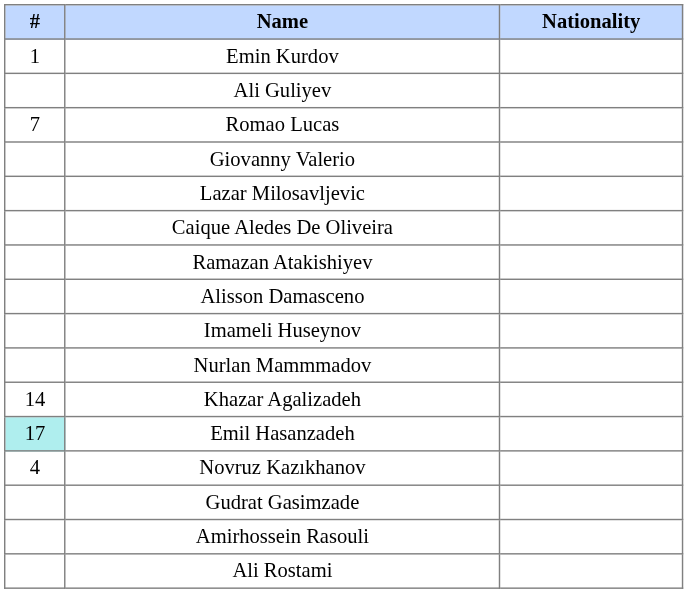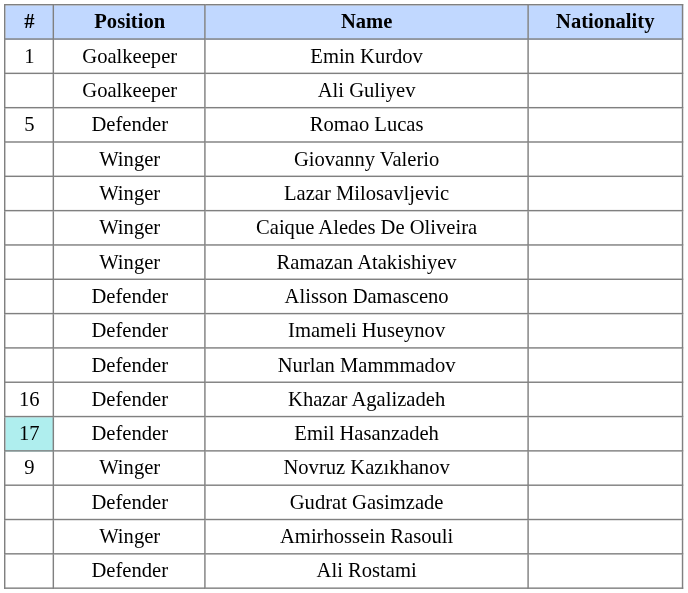 <table border=1 style="border-collapse:collapse; font-size:90%;" cellpadding=3 cellspacing=0 width=30%>
 <tr bgcolor=#C1D8FF>
 <th width=2%>#</th>
+<th width=5%>Position</th>
 <th width=20%>Name</th>
 <th width=5%>Nationality</th>
 </tr>
 <tr align=center>
 <td>1</td>
+<td>Goalkeeper</td>
 <td>Emin Kurdov</td>
 <td></td>
 </tr>
 <tr align=center>
 <td></td>
+<td>Goalkeeper</td>
 <td>Ali Guliyev</td>
 <td></td>
 </tr>
 <tr align=center>
-<td>7</td>
+<td>5</td>
+<td>Defender</td>
 <td>Romao Lucas</td>
 <td></td>
 </tr>
 <tr align=center>
 <td></td>
+<td>Winger</td>
 <td>Giovanny Valerio</td>
 <td></td>
 </tr>
 <tr align=center>
 <td></td>
+<td>Winger</td>
 <td>Lazar Milosavljevic</td>
 <td></td>
 </tr>
 <tr align=center>
 <td></td>
+<td>Winger</td>
 <td>Caique Aledes De Oliveira</td>
 <td></td>
 </tr>
 <tr align=center>
 <td></td>
+<td>Winger</td>
 <td>Ramazan Atakishiyev</td>
 <td></td>
 </tr>
 <tr align=center>
 <td></td>
+<td>Defender</td>
 <td>Alisson Damasceno</td>
 <td></td>
 </tr>
 <tr align=center>
 <td></td>
+<td>Defender</td>
 <td>Imameli Huseynov</td>
 <td></td>
 </tr>
 <tr align=center>
 <td></td>
+<td>Defender</td>
 <td>Nurlan Mammmadov</td>
 <td></td>
 </tr>
 <tr align=center>
-<td>14</td>
+<td>16</td>
+<td>Defender</td>
 <td>Khazar Agalizadeh</td>
 <td></td>
 </tr>
 <tr align=center>
 <td style="background: paleturquoise;">17</td>
+<td>Defender</td>
 <td>Emil Hasanzadeh</td>
 <td></td>
 </tr>
 <tr align=center>
-<td>4</td>
+<td>9</td>
+<td>Winger</td>
 <td>Novruz Kazıkhanov</td>
 <td></td>
 </tr>
 <tr align=center>
 <td></td>
+<td>Defender</td>
 <td>Gudrat Gasimzade</td>
 <td></td>
 </tr>
 <tr align=center>
 <td></td>
+<td>Winger</td>
 <td>Amirhossein Rasouli</td>
 <td></td>
 </tr>
 <tr align=center>
 <td></td>
+<td>Defender</td>
 <td>Ali Rostami</td>
 <td></td>
 </tr>
 </table>
